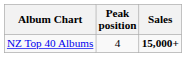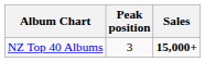 <table class="wikitable">
 <tr>
 <th align="left">Album Chart</th>
 <th align="left">Peak<br>position</th>
 <th align="left">Sales</th>
 </tr>
 <tr>
 <td align="left"><a href='#'>NZ Top 40 Albums</a></td>
-<td align="center">4</td>
+<td align="center">3</td>
 <td align="center"><strong>15,000+</strong></td>
 </tr>
 </table>
